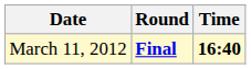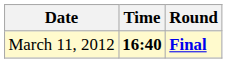 <table class="wikitable">
 <tr>
 <th>Date</th>
+<th>Time</th>
 <th>Round</th>
-<th>Time</th>
 </tr>
 <tr style=background:lemonchiffon>
 <td>March 11, 2012</td>
+<td><strong>16:40</strong></td>
 <td><strong><a href='#'>Final</a></strong></td>
-<td><strong>16:40</strong></td>
 </tr>
 </table>
